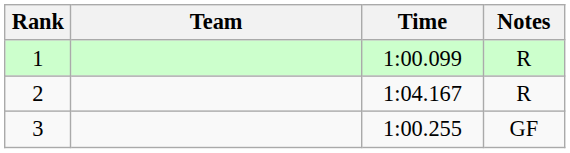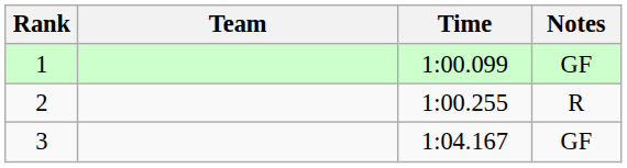 <table class=wikitable style="text-align:center">
 <tr>
 <th width=40>Rank</th>
 <th width=200>Team</th>
 <th width=80>Time</th>
 <th width=50>Notes</th>
 </tr>
 <tr style="background:#ccffcc;">
 <td>1</td>
 <td align=left></td>
 <td>1:00.099</td>
-<td>R</td>
+<td>GF</td>
 </tr>
 <tr>
 <td>2</td>
 <td align=left></td>
-<td>1:04.167</td>
+<td>1:00.255</td>
 <td>R</td>
 </tr>
 <tr>
 <td>3</td>
 <td align=left></td>
-<td>1:00.255</td>
+<td>1:04.167</td>
 <td>GF</td>
 </tr>
 </table>
